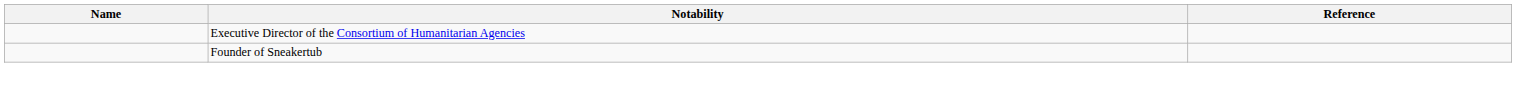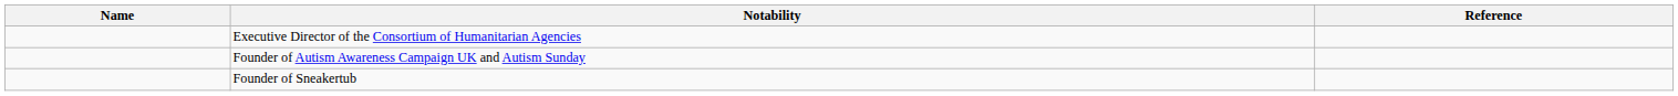 <table class="wikitable sortable" style="width:100%">
 <tr>
 <th style="width:*;">Name</th>
 <th style="width:65%;" class="unsortable">Notability</th>
 <th style="width:*;" class="unsortable">Reference</th>
 </tr>
 <tr>
 <td></td>
 <td>Executive Director of the <a href='#'>Consortium of Humanitarian Agencies</a></td>
 <td style="text-align:center;"></td>
 </tr>
 <tr>
 <td></td>
+<td>Founder of <a href='#'>Autism Awareness Campaign UK</a> and <a href='#'>Autism Sunday</a></td>
+<td style="text-align:center;"></td>
+</tr>
+<tr>
+<td></td>
 <td>Founder of Sneakertub</td>
 <td style="text-align:center;"></td>
 </tr>
 </table>
